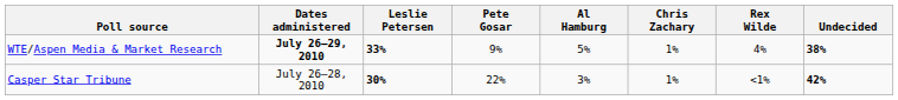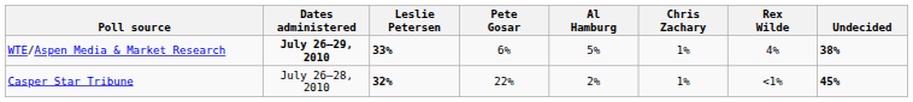 <table class="wikitable">
 <tr valign=bottom>
 <th style="width:300px;">Poll source</th>
 <th style="width:120px;">Dates administered</th>
 <th style="width:100px;">Leslie<br>Petersen</th>
 <th style="width:100px;">Pete<br>Gosar</th>
 <th style="width:100px;">Al<br>Hamburg</th>
 <th style="width:100px;">Chris<br>Zachary</th>
 <th style="width:100px;">Rex<br>Wilde</th>
 <th style="width:100px;">Undecided</th>
 </tr>
 <tr>
 <td><a href='#'>WTE</a>/<a href='#'>Aspen Media & Market Research</a></td>
 <td align=center><strong>July 26–29, 2010</strong></td>
 <td><strong>33%</strong></td>
-<td align=center>9%</td>
+<td align=center>6%</td>
 <td align=center>5%</td>
 <td align=center>1%</td>
 <td align=center>4%</td>
 <td><strong>38%</strong></td>
 </tr>
 <tr>
 <td><a href='#'>Casper Star Tribune</a></td>
 <td align=center>July 26–28, 2010</td>
-<td><strong>30%</strong></td>
+<td><strong>32%</strong></td>
 <td align=center>22%</td>
-<td align=center>3%</td>
+<td align=center>2%</td>
 <td align=center>1%</td>
 <td align=center><1%</td>
-<td><strong>42%</strong></td>
+<td><strong>45%</strong></td>
 </tr>
 </table>
